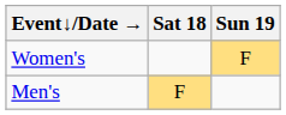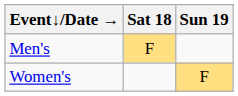 <table class="wikitable" style="margin:0.5em auto; font-size:90%; line-height:1.25em;">
 <tr style="text-align:center;">
 <th>Event↓/Date →</th>
 <th>Sat 18</th>
 <th>Sun 19</th>
 </tr>
 <tr style="text-align:center;">
+<td style="text-align:left;"><a href='#'>Men's</a></td>
+<td style="background-color:#FFDF80;">F</td>
+<td></td>
+</tr>
+<tr style="text-align:center;">
 <td style="text-align:left;"><a href='#'>Women's</a></td>
 <td></td>
 <td style="background-color:#FFDF80;">F</td>
 </tr>
-<tr style="text-align:center;">
-<td style="text-align:left;"><a href='#'>Men's</a></td>
-<td style="background-color:#FFDF80;">F</td>
-<td></td>
-</tr>
 </table>
